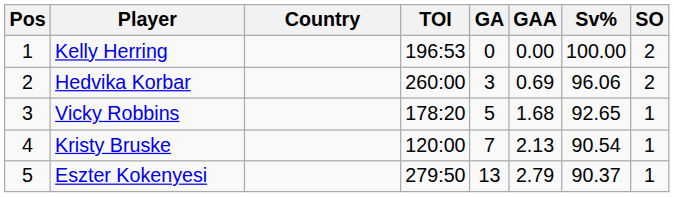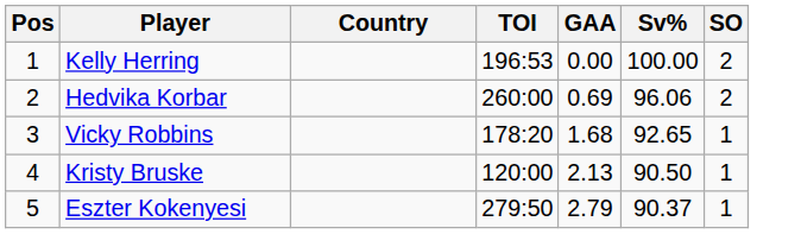 <table class="wikitable sortable" style="text-align: center;">
 <tr>
 <th width=30>Pos</th>
 <th width=150>Player</th>
 <th width=120>Country</th>
 <th width=20>TOI</th>
-<th width=20>GA</th>
 <th width=20>GAA</th>
 <th width=20>Sv%</th>
 <th width=20>SO</th>
 </tr>
 <tr>
 <td>1</td>
 <td align=left><a href='#'>Kelly Herring</a></td>
 <td align=left></td>
 <td>196:53</td>
-<td>0</td>
 <td>0.00</td>
 <td>100.00</td>
 <td>2</td>
 </tr>
 <tr>
 <td>2</td>
 <td align=left><a href='#'>Hedvika Korbar</a></td>
 <td align=left></td>
 <td>260:00</td>
-<td>3</td>
 <td>0.69</td>
 <td>96.06</td>
 <td>2</td>
 </tr>
 <tr>
 <td>3</td>
 <td align=left><a href='#'>Vicky Robbins</a></td>
 <td align=left></td>
 <td>178:20</td>
-<td>5</td>
 <td>1.68</td>
 <td>92.65</td>
 <td>1</td>
 </tr>
 <tr>
 <td>4</td>
 <td align=left><a href='#'>Kristy Bruske</a></td>
 <td align=left></td>
 <td>120:00</td>
-<td>7</td>
 <td>2.13</td>
-<td>90.54</td>
+<td>90.50</td>
 <td>1</td>
 </tr>
 <tr>
 <td>5</td>
 <td align=left><a href='#'>Eszter Kokenyesi</a></td>
 <td align=left></td>
 <td>279:50</td>
-<td>13</td>
 <td>2.79</td>
 <td>90.37</td>
 <td>1</td>
 </tr>
 </table>
